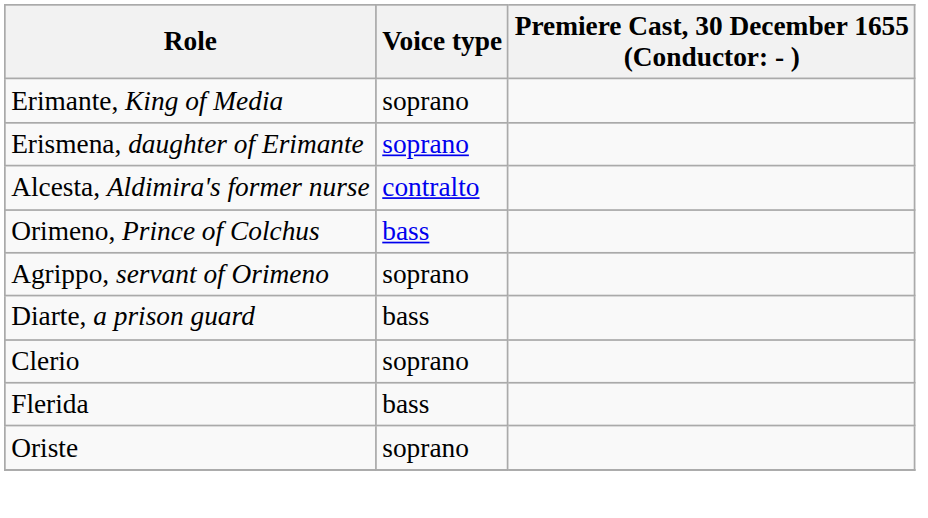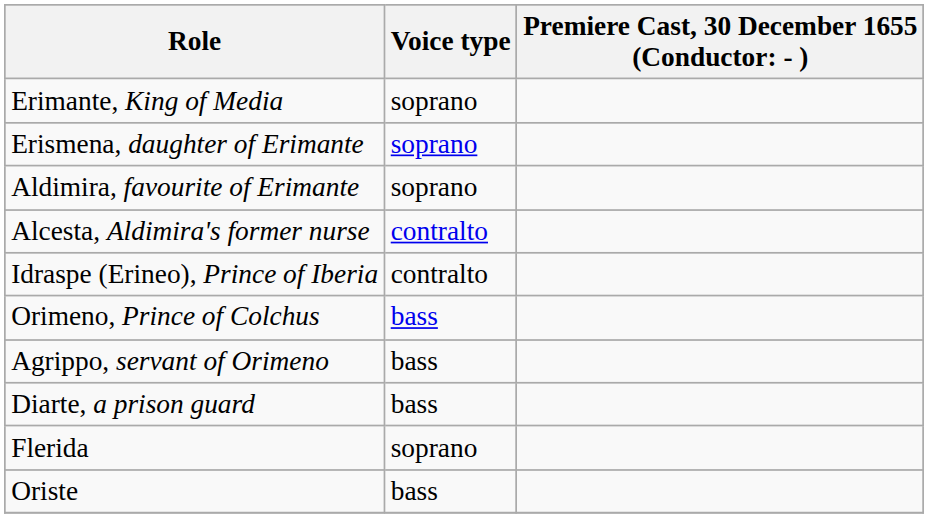 <table class="wikitable">
 <tr>
 <th>Role</th>
 <th>Voice type</th>
 <th>Premiere Cast, 30 December 1655<br>(Conductor: - )</th>
 </tr>
 <tr>
 <td>Erimante, <em>King of Media</em></td>
 <td>soprano</td>
 <td></td>
 </tr>
 <tr>
 <td>Erismena, <em>daughter of Erimante</em></td>
 <td><a href='#'>soprano</a></td>
 <td></td>
 </tr>
 <tr>
+<td>Aldimira, <em>favourite of Erimante</em></td>
+<td>soprano</td>
+<td></td>
+</tr>
+<tr>
 <td>Alcesta, <em>Aldimira's former nurse</em></td>
 <td><a href='#'>contralto</a></td>
+<td></td>
+</tr>
+<tr>
+<td>Idraspe (Erineo), <em>Prince of Iberia</em></td>
+<td>contralto</td>
 <td></td>
 </tr>
 <tr>
 <td>Orimeno, <em>Prince of Colchus</em></td>
 <td><a href='#'>bass</a></td>
 <td></td>
 </tr>
 <tr>
 <td>Agrippo, <em>servant of Orimeno</em></td>
-<td>soprano</td>
+<td>bass</td>
 <td></td>
 </tr>
 <tr>
 <td>Diarte, <em>a prison guard</em></td>
 <td>bass</td>
 <td></td>
 </tr>
 <tr>
-<td>Clerio</td>
+<td>Flerida</td>
 <td>soprano</td>
 <td></td>
 </tr>
 <tr>
-<td>Flerida</td>
+<td>Oriste</td>
 <td>bass</td>
-<td></td>
-</tr>
-<tr>
-<td>Oriste</td>
-<td>soprano</td>
 <td></td>
 </tr>
 <tr>
 </tr>
 </table>
